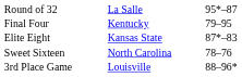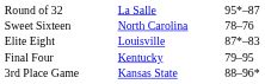 <table style="border:'1' 'solid' 'gray' " width="380" align="left">
 <tr>
 </tr>
 <tr>
 <td>Round of 32</td>
 <td><a href='#'>La Salle</a></td>
 <td>95*–87</td>
 </tr>
 <tr>
+<td>Sweet Sixteen</td>
+<td><a href='#'>North Carolina</a></td>
+<td>78–76</td>
+</tr>
+<tr>
+<td>Elite Eight</td>
+<td><a href='#'>Louisville</a></td>
+<td>87*–83</td>
+</tr>
+<tr>
 <td>Final Four</td>
 <td><a href='#'>Kentucky</a></td>
 <td>79–95</td>
 </tr>
 <tr>
-<td>Elite Eight</td>
+<td>3rd Place Game</td>
 <td><a href='#'>Kansas State</a></td>
-<td>87*–83</td>
-</tr>
-<tr>
-<td>Sweet Sixteen</td>
-<td><a href='#'>North Carolina</a></td>
-<td>78–76</td>
-</tr>
-<tr>
-<td>3rd Place Game</td>
-<td><a href='#'>Louisville</a></td>
 <td>88–96*</td>
 </tr>
 </table>
